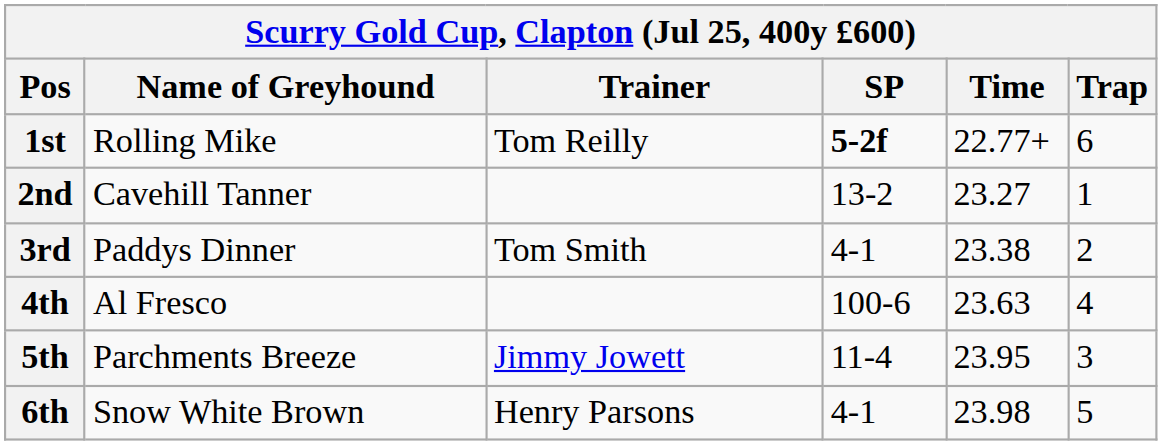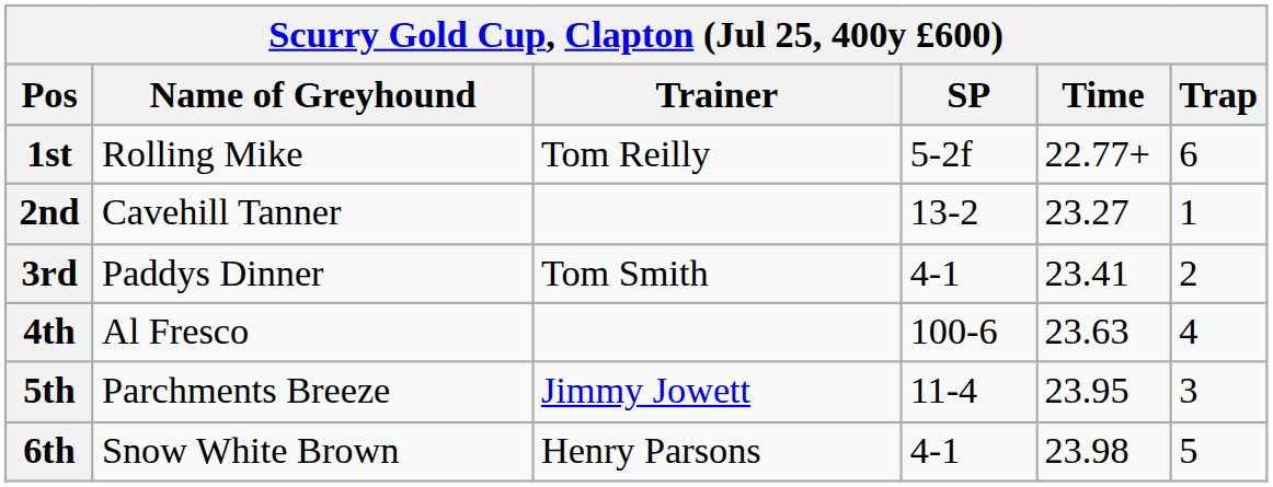 <table class="wikitable">
 <tr>
 <th colspan="6"><a href='#'>Scurry Gold Cup</a>, <a href='#'>Clapton</a> (Jul 25, 400y £600)</th>
 </tr>
 <tr>
 <th width=30>Pos</th>
 <th width=180>Name of Greyhound</th>
 <th width=150>Trainer</th>
 <th width=50>SP</th>
 <th width=50>Time</th>
 <th width=30>Trap</th>
 </tr>
 <tr>
 <th>1st</th>
 <td>Rolling Mike</td>
 <td>Tom Reilly</td>
-<td><strong>5-2f</strong></td>
+<td>5-2f</td>
 <td>22.77+</td>
 <td>6</td>
 </tr>
 <tr>
 <th>2nd</th>
 <td>Cavehill Tanner</td>
 <td></td>
 <td>13-2</td>
 <td>23.27</td>
 <td>1</td>
 </tr>
 <tr>
 <th>3rd</th>
 <td>Paddys Dinner</td>
 <td>Tom Smith</td>
 <td>4-1</td>
-<td>23.38</td>
+<td>23.41</td>
 <td>2</td>
 </tr>
 <tr>
 <th>4th</th>
 <td>Al Fresco</td>
 <td></td>
 <td>100-6</td>
 <td>23.63</td>
 <td>4</td>
 </tr>
 <tr>
 <th>5th</th>
 <td>Parchments Breeze</td>
 <td><a href='#'>Jimmy Jowett</a></td>
 <td>11-4</td>
 <td>23.95</td>
 <td>3</td>
 </tr>
 <tr>
 <th>6th</th>
 <td>Snow White Brown</td>
 <td>Henry Parsons</td>
 <td>4-1</td>
 <td>23.98</td>
 <td>5</td>
 </tr>
 </table>
